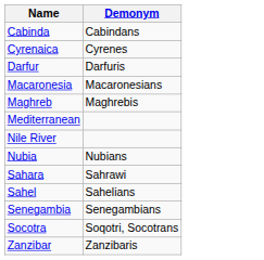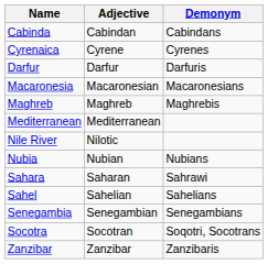 <table class="wikitable">
 <tr>
 <th>Name</th>
+<th>Adjective</th>
 <th><a href='#'>Demonym</a></th>
 </tr>
 <tr>
 <td><a href='#'>Cabinda</a></td>
+<td>Cabindan</td>
 <td>Cabindans</td>
 </tr>
 <tr>
 <td><a href='#'>Cyrenaica</a></td>
+<td>Cyrene</td>
 <td>Cyrenes</td>
 </tr>
 <tr>
 <td><a href='#'>Darfur</a></td>
+<td>Darfur</td>
 <td>Darfuris</td>
 </tr>
 <tr>
 <td><a href='#'>Macaronesia</a></td>
+<td>Macaronesian</td>
 <td>Macaronesians</td>
 </tr>
 <tr>
 <td><a href='#'>Maghreb</a></td>
+<td>Maghreb</td>
 <td>Maghrebis</td>
 </tr>
 <tr>
 <td><a href='#'>Mediterranean</a></td>
+<td>Mediterranean</td>
 <td></td>
 </tr>
 <tr>
 <td><a href='#'>Nile River</a></td>
+<td>Nilotic</td>
 <td></td>
 </tr>
 <tr>
 <td><a href='#'>Nubia</a></td>
+<td>Nubian</td>
 <td>Nubians</td>
 </tr>
 <tr>
 <td><a href='#'>Sahara</a></td>
+<td>Saharan</td>
 <td>Sahrawi</td>
 </tr>
 <tr>
 <td><a href='#'>Sahel</a></td>
+<td>Sahelian</td>
 <td>Sahelians</td>
 </tr>
 <tr>
 <td><a href='#'>Senegambia</a></td>
+<td>Senegambian</td>
 <td>Senegambians</td>
 </tr>
 <tr>
 <td><a href='#'>Socotra</a></td>
+<td>Socotran</td>
 <td>Soqotri, Socotrans</td>
 </tr>
 <tr>
 <td><a href='#'>Zanzibar</a></td>
+<td>Zanzibar</td>
 <td>Zanzibaris</td>
 </tr>
 </table>
